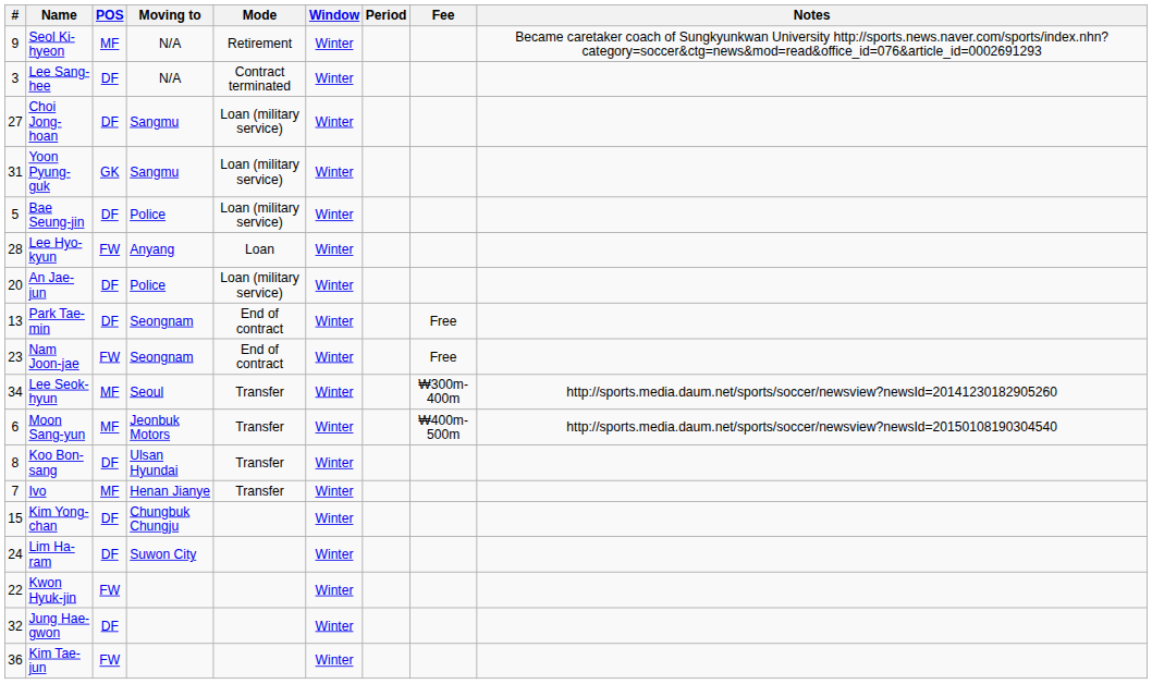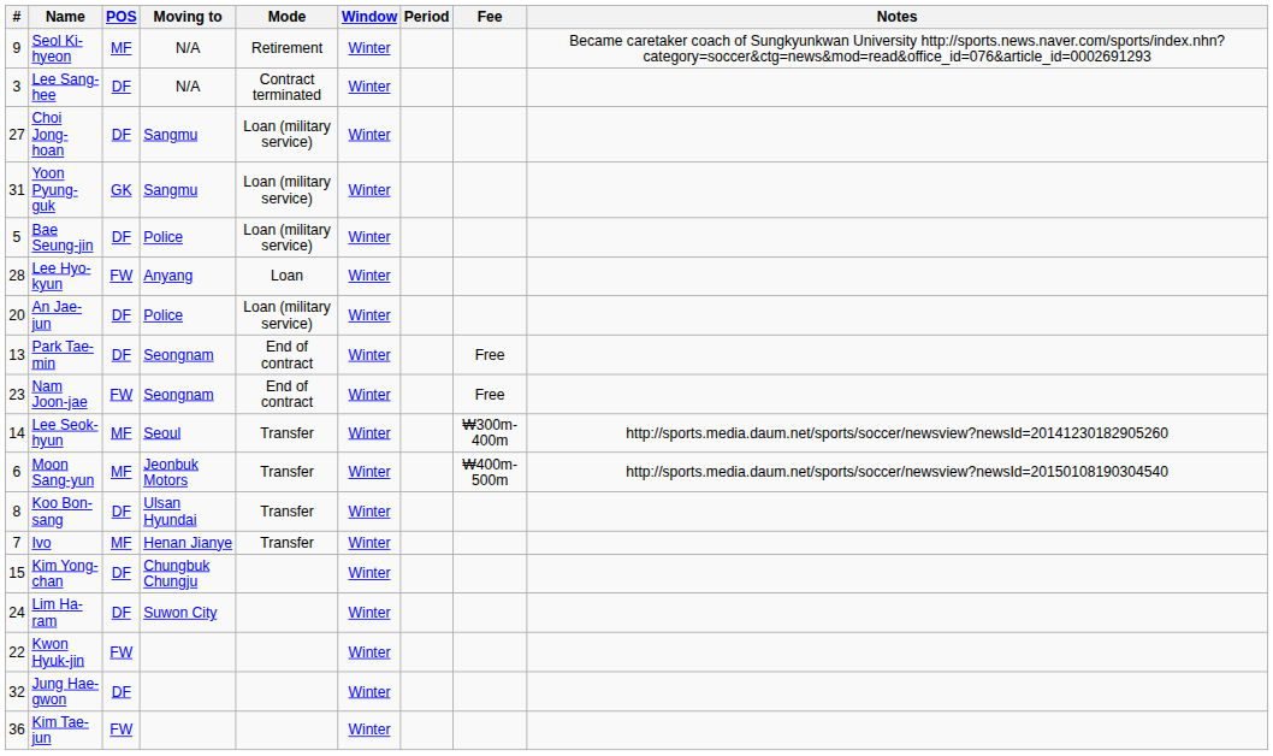 <table class="wikitable sortable" style="text-align: center; font-size:90%;">
 <tr>
 <th>#</th>
 <th>Name</th>
 <th><a href='#'>POS</a></th>
 <th>Moving to</th>
 <th>Mode</th>
 <th><a href='#'>Window</a></th>
 <th>Period</th>
 <th>Fee</th>
 <th>Notes</th>
 </tr>
 <tr>
 <td>9</td>
 <td align=left> <a href='#'>Seol Ki-hyeon</a></td>
 <td><a href='#'>MF</a></td>
 <td>N/A</td>
 <td>Retirement</td>
 <td><a href='#'>Winter</a></td>
 <td></td>
 <td></td>
 <td>Became caretaker coach of Sungkyunkwan University http://sports.news.naver.com/sports/index.nhn?category=soccer&ctg=news&mod=read&office_id=076&article_id=0002691293</td>
 </tr>
 <tr>
 <td>3</td>
 <td align=left> <a href='#'>Lee Sang-hee</a></td>
 <td><a href='#'>DF</a></td>
 <td>N/A</td>
 <td>Contract terminated</td>
 <td><a href='#'>Winter</a></td>
 <td></td>
 <td></td>
 <td></td>
 </tr>
 <tr>
 <td>27</td>
 <td align=left> <a href='#'>Choi Jong-hoan</a></td>
 <td><a href='#'>DF</a></td>
 <td align=left> <a href='#'>Sangmu</a></td>
 <td>Loan (military service)</td>
 <td><a href='#'>Winter</a></td>
 <td></td>
 <td></td>
 <td></td>
 </tr>
 <tr>
 <td>31</td>
 <td align=left> <a href='#'>Yoon Pyung-guk</a></td>
 <td><a href='#'>GK</a></td>
 <td align=left> <a href='#'>Sangmu</a></td>
 <td>Loan (military service)</td>
 <td><a href='#'>Winter</a></td>
 <td></td>
 <td></td>
 <td></td>
 </tr>
 <tr>
 <td>5</td>
 <td align=left> <a href='#'>Bae Seung-jin</a></td>
 <td><a href='#'>DF</a></td>
 <td align=left> <a href='#'>Police</a></td>
 <td>Loan (military service)</td>
 <td><a href='#'>Winter</a></td>
 <td></td>
 <td></td>
 <td></td>
 </tr>
 <tr>
 <td>28</td>
 <td align=left> <a href='#'>Lee Hyo-kyun</a></td>
 <td><a href='#'>FW</a></td>
 <td align=left> <a href='#'>Anyang</a></td>
 <td>Loan</td>
 <td><a href='#'>Winter</a></td>
 <td></td>
 <td></td>
 <td></td>
 </tr>
 <tr>
 <td>20</td>
 <td align=left> <a href='#'>An Jae-jun</a></td>
 <td><a href='#'>DF</a></td>
 <td align=left> <a href='#'>Police</a></td>
 <td>Loan (military service)</td>
 <td><a href='#'>Winter</a></td>
 <td></td>
 <td></td>
 <td></td>
 </tr>
 <tr>
 <td>13</td>
 <td align=left> <a href='#'>Park Tae-min</a></td>
 <td><a href='#'>DF</a></td>
 <td align=left> <a href='#'>Seongnam</a></td>
 <td>End of contract</td>
 <td><a href='#'>Winter</a></td>
 <td></td>
 <td>Free</td>
 <td></td>
 </tr>
 <tr>
 <td>23</td>
 <td align=left> <a href='#'>Nam Joon-jae</a></td>
 <td><a href='#'>FW</a></td>
 <td align=left> <a href='#'>Seongnam</a></td>
 <td>End of contract</td>
 <td><a href='#'>Winter</a></td>
 <td></td>
 <td>Free</td>
 <td></td>
 </tr>
 <tr>
-<td>34</td>
+<td>14</td>
 <td align=left> <a href='#'>Lee Seok-hyun</a></td>
 <td><a href='#'>MF</a></td>
 <td align=left> <a href='#'>Seoul</a></td>
 <td>Transfer</td>
 <td><a href='#'>Winter</a></td>
 <td></td>
 <td>₩300m-400m</td>
 <td>http://sports.media.daum.net/sports/soccer/newsview?newsId=20141230182905260</td>
 </tr>
 <tr>
 <td>6</td>
 <td align=left> <a href='#'>Moon Sang-yun</a></td>
 <td><a href='#'>MF</a></td>
 <td align=left> <a href='#'>Jeonbuk Motors</a></td>
 <td>Transfer</td>
 <td><a href='#'>Winter</a></td>
 <td></td>
 <td>₩400m-500m</td>
 <td>http://sports.media.daum.net/sports/soccer/newsview?newsId=20150108190304540</td>
 </tr>
 <tr>
 <td>8</td>
 <td align=left> <a href='#'>Koo Bon-sang</a></td>
 <td><a href='#'>DF</a></td>
 <td align=left> <a href='#'>Ulsan Hyundai</a></td>
 <td>Transfer</td>
 <td><a href='#'>Winter</a></td>
 <td></td>
 <td></td>
 <td></td>
 </tr>
 <tr>
 <td>7</td>
 <td align=left> <a href='#'>Ivo</a></td>
 <td><a href='#'>MF</a></td>
 <td align=left> <a href='#'>Henan Jianye</a></td>
 <td>Transfer</td>
 <td><a href='#'>Winter</a></td>
 <td></td>
 <td></td>
 <td></td>
 </tr>
 <tr>
 <td>15</td>
 <td align=left> <a href='#'>Kim Yong-chan</a></td>
 <td><a href='#'>DF</a></td>
 <td align=left> <a href='#'>Chungbuk Chungju</a></td>
 <td></td>
 <td><a href='#'>Winter</a></td>
 <td></td>
 <td></td>
 <td></td>
 </tr>
 <tr>
 <td>24</td>
 <td align=left> <a href='#'>Lim Ha-ram</a></td>
 <td><a href='#'>DF</a></td>
 <td align=left> <a href='#'>Suwon City</a></td>
 <td></td>
 <td><a href='#'>Winter</a></td>
 <td></td>
 <td></td>
 <td></td>
 </tr>
 <tr>
 <td>22</td>
 <td align=left> <a href='#'>Kwon Hyuk-jin</a></td>
 <td><a href='#'>FW</a></td>
 <td></td>
 <td></td>
 <td><a href='#'>Winter</a></td>
 <td></td>
 <td></td>
 <td></td>
 </tr>
 <tr>
 <td>32</td>
 <td align=left> <a href='#'>Jung Hae-gwon</a></td>
 <td><a href='#'>DF</a></td>
 <td></td>
 <td></td>
 <td><a href='#'>Winter</a></td>
 <td></td>
 <td></td>
 <td></td>
 </tr>
 <tr>
 <td>36</td>
 <td align=left> <a href='#'>Kim Tae-jun</a></td>
 <td><a href='#'>FW</a></td>
 <td></td>
 <td></td>
 <td><a href='#'>Winter</a></td>
 <td></td>
 <td></td>
 <td></td>
 </tr>
 </table>
